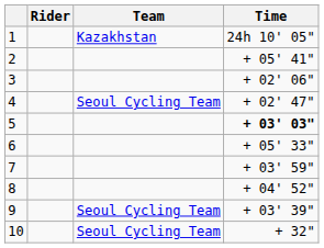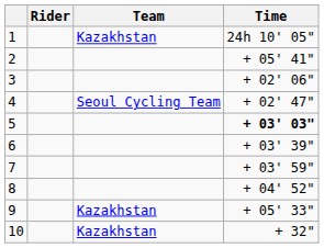 <table class=wikitable>
 <tr>
 <th></th>
 <th>Rider</th>
 <th>Team</th>
 <th>Time</th>
 </tr>
 <tr>
 <td>1</td>
 <td> </td>
 <td><a href='#'>Kazakhstan</a></td>
 <td align=right>24h 10' 05"</td>
 </tr>
 <tr>
 <td>2</td>
 <td></td>
 <td></td>
 <td align=right>+ 05' 41"</td>
 </tr>
 <tr>
 <td>3</td>
 <td></td>
 <td></td>
 <td align=right>+ 02' 06"</td>
 </tr>
 <tr>
 <td>4</td>
 <td></td>
 <td><a href='#'>Seoul Cycling Team</a></td>
 <td align=right>+ 02' 47"</td>
 </tr>
 <tr>
 <td>5</td>
 <td></td>
 <td></td>
 <td align=right><strong>+ 03' 03"</strong></td>
 </tr>
 <tr>
 <td>6</td>
 <td></td>
 <td></td>
-<td align=right>+ 05' 33"</td>
+<td align=right>+ 03' 39"</td>
 </tr>
 <tr>
 <td>7</td>
 <td></td>
 <td></td>
 <td align=right>+ 03' 59"</td>
 </tr>
 <tr>
 <td>8</td>
 <td></td>
 <td></td>
 <td align=right>+ 04' 52"</td>
 </tr>
 <tr>
 <td>9</td>
 <td></td>
-<td><a href='#'>Seoul Cycling Team</a></td>
-<td align=right>+ 03' 39"</td>
+<td><a href='#'>Kazakhstan</a></td>
+<td align=right>+ 05' 33"</td>
 </tr>
 <tr>
 <td>10</td>
 <td></td>
-<td><a href='#'>Seoul Cycling Team</a></td>
+<td><a href='#'>Kazakhstan</a></td>
 <td align=right>+ 32"</td>
 </tr>
 </table>
